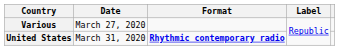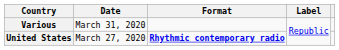 <table class="wikitable plainrowheaders" border="1">
 <tr>
 <th scope="col">Country</th>
 <th scope="col">Date</th>
 <th scope="col">Format</th>
 <th scope="col">Label</th>
 <th scope="col"></th>
 </tr>
 <tr>
 <th scope="row">Various</th>
-<td>March 27, 2020</td>
+<td>March 31, 2020</td>
 <td></td>
 <td rowspan="2"><a href='#'>Republic</a></td>
 <td align="center"></td>
 </tr>
 <tr>
 <th scope="row">United States</th>
-<td>March 31, 2020</td>
+<td>March 27, 2020</td>
 <td><strong><a href='#'>Rhythmic contemporary radio</a></strong></td>
 <td align="center"></td>
 </tr>
 </table>
